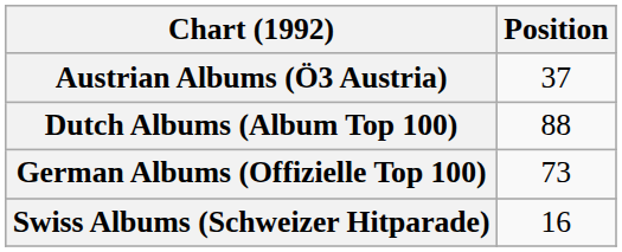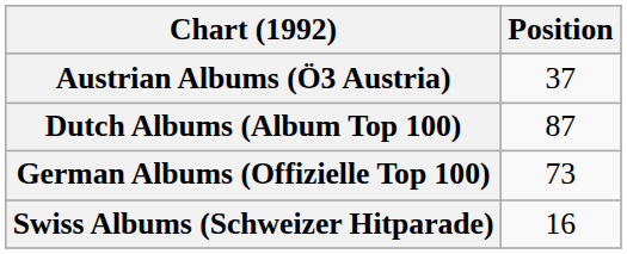 <table class="wikitable sortable plainrowheaders" style="text-align:center">
 <tr>
 <th scope="col">Chart (1992)</th>
 <th scope="col">Position</th>
 </tr>
 <tr>
 <th scope="row">Austrian Albums (Ö3 Austria)</th>
 <td>37</td>
 </tr>
 <tr>
 <th scope="row">Dutch Albums (Album Top 100)</th>
-<td>88</td>
+<td>87</td>
 </tr>
 <tr>
 <th scope="row">German Albums (Offizielle Top 100)</th>
 <td>73</td>
 </tr>
 <tr>
 <th scope="row">Swiss Albums (Schweizer Hitparade)</th>
 <td>16</td>
 </tr>
 </table>
